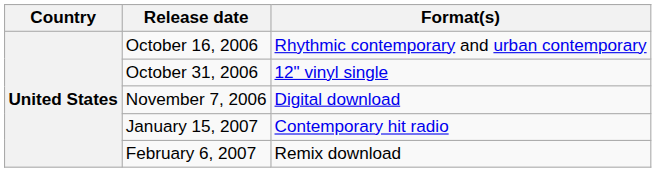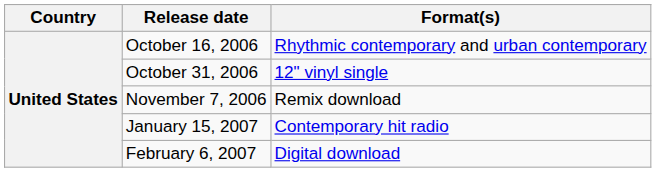 <table class="wikitable plainrowheaders">
 <tr>
 <th scope="col">Country</th>
 <th scope="col">Release date</th>
 <th scope="col">Format(s)</th>
 </tr>
 <tr>
 <th scope="row" rowspan="5">United States</th>
 <td>October 16, 2006</td>
 <td><a href='#'>Rhythmic contemporary</a> and <a href='#'>urban contemporary</a></td>
 </tr>
 <tr>
 <td>October 31, 2006</td>
 <td><a href='#'>12" vinyl single</a></td>
 </tr>
 <tr>
 <td>November 7, 2006</td>
-<td><a href='#'>Digital download</a></td>
+<td>Remix download</td>
 </tr>
 <tr>
 <td>January 15, 2007</td>
 <td><a href='#'>Contemporary hit radio</a></td>
 </tr>
 <tr>
 <td>February 6, 2007</td>
-<td>Remix download</td>
+<td><a href='#'>Digital download</a></td>
 </tr>
 </table>
